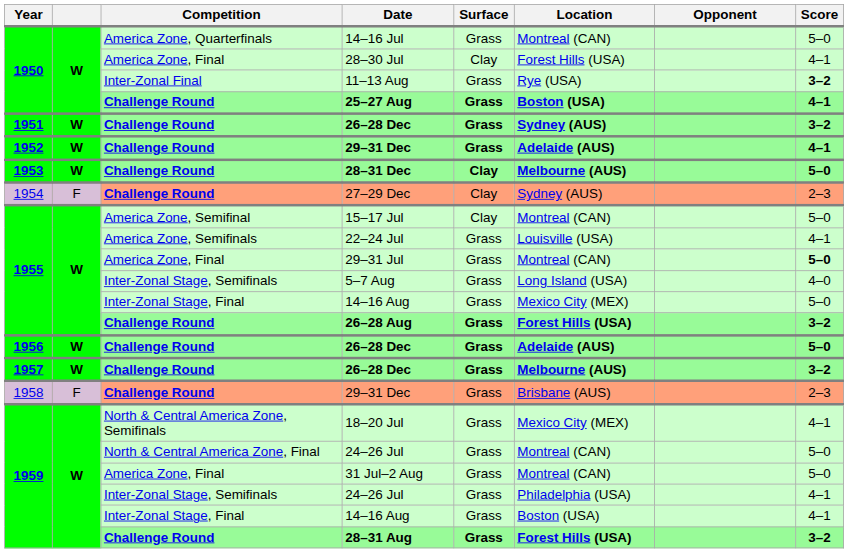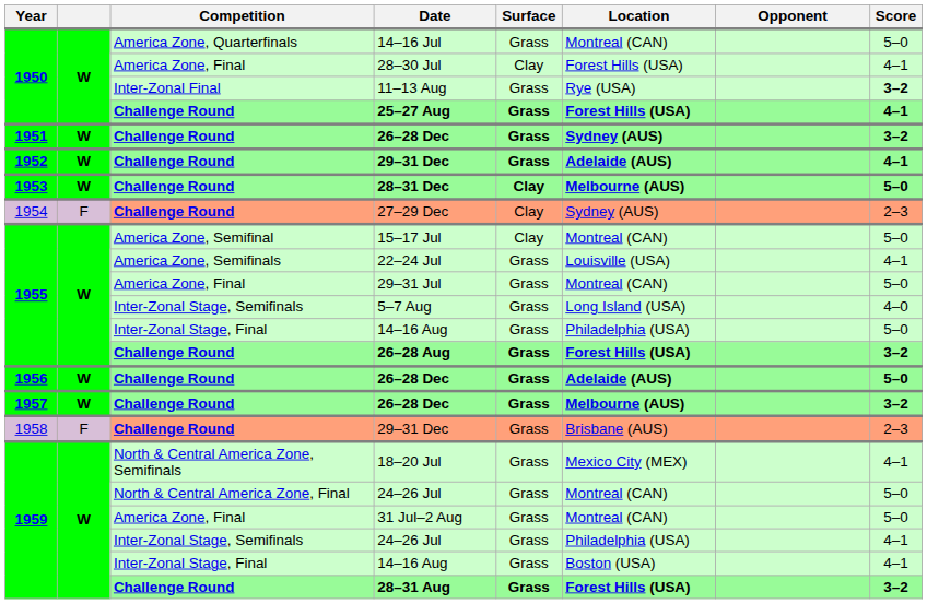 <table class="wikitable">
 <tr>
 <th width="50">Year</th>
 <th width="50"></th>
 <th width="280">Competition</th>
 <th width="125">Date</th>
 <th width="65">Surface</th>
 <th width="160">Location</th>
 <th width="160">Opponent</th>
 <th width="50">Score</th>
 </tr>
 <tr style="border-top:3px solid gray; background-color:#ccffcc">
 <td align="center" rowspan="4" bgcolor="#00ff00"><strong><a href='#'>1950</a></strong></td>
 <td align="center" rowspan="4" bgcolor="#00ff00"><strong>W</strong></td>
 <td><a href='#'>America Zone</a>, Quarterfinals</td>
 <td>14–16 Jul</td>
 <td align="center">Grass</td>
 <td><a href='#'>Montreal</a> (CAN)</td>
 <td></td>
 <td align="center">5–0</td>
 </tr>
 <tr style="background-color:#ccffcc">
 <td><a href='#'>America Zone</a>, Final</td>
 <td>28–30 Jul</td>
 <td align="center">Clay</td>
 <td><a href='#'>Forest Hills</a> (USA)</td>
 <td></td>
 <td align="center">4–1</td>
 </tr>
 <tr style="background-color:#ccffcc">
 <td><a href='#'>Inter-Zonal Final</a></td>
 <td>11–13 Aug</td>
 <td align="center">Grass</td>
 <td><a href='#'>Rye</a> (USA)</td>
 <td></td>
 <td align="center"><strong>3–2</strong></td>
 </tr>
 <tr style="background-color:#98fb98; font-weight:bold">
 <td><strong><a href='#'>Challenge Round</a></strong></td>
 <td>25–27 Aug</td>
 <td align="center">Grass</td>
-<td><a href='#'>Boston</a> (USA)</td>
+<td><a href='#'>Forest Hills</a> (USA)</td>
 <td></td>
 <td align="center">4–1</td>
 </tr>
 <tr style="border-top:3px solid gray; background-color:#98fb98; font-weight:bold">
 <td align="center" bgcolor="#00ff00"><strong><a href='#'>1951</a></strong></td>
 <td align="center" bgcolor="#00ff00"><strong>W</strong></td>
 <td><strong><a href='#'>Challenge Round</a></strong></td>
 <td>26–28 Dec</td>
 <td align="center">Grass</td>
 <td><a href='#'>Sydney</a> (AUS)</td>
 <td></td>
 <td align="center">3–2</td>
 </tr>
 <tr style="border-top:3px solid gray; background-color:#98fb98; font-weight:bold">
 <td align="center" bgcolor="#00ff00"><strong><a href='#'>1952</a></strong></td>
 <td align="center" bgcolor="#00ff00"><strong>W</strong></td>
 <td><strong><a href='#'>Challenge Round</a></strong></td>
 <td>29–31 Dec</td>
 <td align="center">Grass</td>
 <td><a href='#'>Adelaide</a> (AUS)</td>
 <td></td>
 <td align="center">4–1</td>
 </tr>
 <tr style="border-top:3px solid gray; background-color:#98fb98; font-weight:bold">
 <td align="center" bgcolor="#00ff00"><strong><a href='#'>1953</a></strong></td>
 <td align="center" bgcolor="#00ff00"><strong>W</strong></td>
 <td><strong><a href='#'>Challenge Round</a></strong></td>
 <td>28–31 Dec</td>
 <td align="center">Clay</td>
 <td><a href='#'>Melbourne</a> (AUS)</td>
 <td></td>
 <td align="center">5–0</td>
 </tr>
 <tr style="border-top:3px solid gray; background-color:#ffa07a">
 <td align="center" bgcolor="#d8bfd8"><a href='#'>1954</a></td>
 <td align="center" bgcolor="#D8BFD8">F</td>
 <td><strong><a href='#'>Challenge Round</a></strong></td>
 <td>27–29 Dec</td>
 <td align="center">Clay</td>
 <td><a href='#'>Sydney</a> (AUS)</td>
 <td></td>
 <td align="center">2–3</td>
 </tr>
 <tr style="border-top:3px solid gray; background-color:#ccffcc">
 <td align="center" rowspan="6" bgcolor="#00ff00"><strong><a href='#'>1955</a></strong></td>
 <td align="center" rowspan="6" bgcolor="#00ff00"><strong>W</strong></td>
 <td><a href='#'>America Zone</a>, Semifinal</td>
 <td>15–17 Jul</td>
 <td align="center">Clay</td>
 <td><a href='#'>Montreal</a> (CAN)</td>
 <td></td>
 <td align="center">5–0</td>
 </tr>
 <tr style="background-color:#ccffcc">
 <td><a href='#'>America Zone</a>, Semifinals</td>
 <td>22–24 Jul</td>
 <td align="center">Grass</td>
 <td><a href='#'>Louisville</a> (USA)</td>
 <td></td>
 <td align="center">4–1</td>
 </tr>
 <tr style="background-color:#ccffcc">
 <td><a href='#'>America Zone</a>, Final</td>
 <td>29–31 Jul</td>
 <td align="center">Grass</td>
 <td><a href='#'>Montreal</a> (CAN)</td>
 <td></td>
-<td align="center"><strong>5–0</strong></td>
+<td align="center">5–0</td>
 </tr>
 <tr style="background-color:#ccffcc">
 <td><a href='#'>Inter-Zonal Stage</a>, Semifinals</td>
 <td>5–7 Aug</td>
 <td align="center">Grass</td>
 <td><a href='#'>Long Island</a> (USA)</td>
 <td></td>
 <td align="center">4–0</td>
 </tr>
 <tr style="background-color:#ccffcc">
 <td><a href='#'>Inter-Zonal Stage</a>, Final</td>
 <td>14–16 Aug</td>
 <td align="center">Grass</td>
-<td><a href='#'>Mexico City</a> (MEX)</td>
+<td><a href='#'>Philadelphia</a> (USA)</td>
 <td></td>
 <td align="center">5–0</td>
 </tr>
 <tr style="background-color:#98fb98; font-weight:bold">
 <td><strong><a href='#'>Challenge Round</a></strong></td>
 <td>26–28 Aug</td>
 <td align="center">Grass</td>
 <td><a href='#'>Forest Hills</a> (USA)</td>
 <td></td>
 <td align="center">3–2</td>
 </tr>
 <tr style="border-top:3px solid gray; background-color:#98fb98; font-weight:bold">
 <td align="center" bgcolor="#00ff00"><a href='#'>1956</a></td>
 <td align="center" bgcolor="#00ff00"><strong>W</strong></td>
 <td><a href='#'>Challenge Round</a></td>
 <td>26–28 Dec</td>
 <td align="center">Grass</td>
 <td><a href='#'>Adelaide</a> (AUS)</td>
 <td></td>
 <td align="center">5–0</td>
 </tr>
 <tr style="border-top:3px solid gray; background-color:#98fb98; font-weight:bold">
 <td align="center" bgcolor="#00ff00"><strong><a href='#'>1957</a></strong></td>
 <td align="center" bgcolor="#00ff00"><strong>W</strong></td>
 <td><strong><a href='#'>Challenge Round</a></strong></td>
 <td>26–28 Dec</td>
 <td align="center">Grass</td>
 <td><a href='#'>Melbourne</a> (AUS)</td>
 <td></td>
 <td align="center">3–2</td>
 </tr>
 <tr style="border-top:3px solid gray; background-color:#ffa07a">
 <td align="center" bgcolor="#d8bfd8"><a href='#'>1958</a></td>
 <td align="center" bgcolor="#d8bfd8">F</td>
 <td><strong><a href='#'>Challenge Round</a></strong></td>
 <td>29–31 Dec</td>
 <td align="center">Grass</td>
 <td><a href='#'>Brisbane</a> (AUS)</td>
 <td></td>
 <td align="center">2–3</td>
 </tr>
 <tr style="border-top:3px solid gray; background-color:#ccffcc">
 <td align="center" rowspan="6" bgcolor="#00ff00"><strong><a href='#'>1959</a></strong></td>
 <td align="center" rowspan="6" bgcolor="#00ff00"><strong>W</strong></td>
 <td><a href='#'>North & Central America Zone</a>, Semifinals</td>
 <td>18–20 Jul</td>
 <td align="center">Grass</td>
 <td><a href='#'>Mexico City</a> (MEX)</td>
 <td></td>
 <td align="center">4–1</td>
 </tr>
 <tr style="background-color:#ccffcc">
 <td><a href='#'>North & Central America Zone</a>, Final</td>
 <td>24–26 Jul</td>
 <td align="center">Grass</td>
 <td><a href='#'>Montreal</a> (CAN)</td>
 <td></td>
 <td align="center">5–0</td>
 </tr>
 <tr style="background-color:#ccffcc">
 <td><a href='#'>America Zone</a>, Final</td>
 <td>31 Jul–2 Aug</td>
 <td align="center">Grass</td>
 <td><a href='#'>Montreal</a> (CAN)</td>
 <td></td>
 <td align="center">5–0</td>
 </tr>
 <tr style="background-color:#ccffcc">
 <td><a href='#'>Inter-Zonal Stage</a>, Semifinals</td>
 <td>24–26 Jul</td>
 <td align="center">Grass</td>
 <td><a href='#'>Philadelphia</a> (USA)</td>
 <td></td>
 <td align="center">4–1</td>
 </tr>
 <tr style="background-color:#ccffcc">
 <td><a href='#'>Inter-Zonal Stage</a>, Final</td>
 <td>14–16 Aug</td>
 <td align="center">Grass</td>
 <td><a href='#'>Boston</a> (USA)</td>
 <td></td>
 <td align="center">4–1</td>
 </tr>
 <tr style="background-color:#98fb98; font-weight:bold">
 <td><strong><a href='#'>Challenge Round</a></strong></td>
 <td>28–31 Aug</td>
 <td align="center">Grass</td>
 <td><a href='#'>Forest Hills</a> (USA)</td>
 <td></td>
 <td align="center">3–2</td>
 </tr>
 </table>
